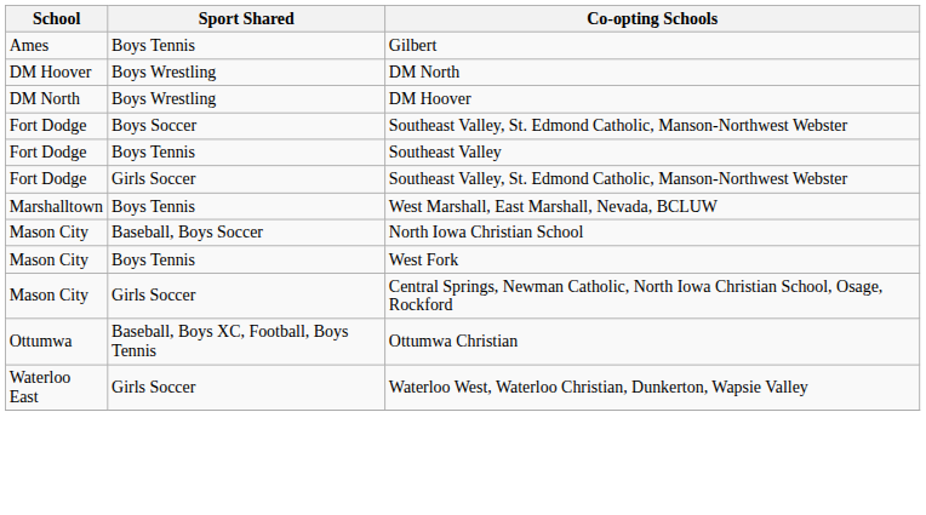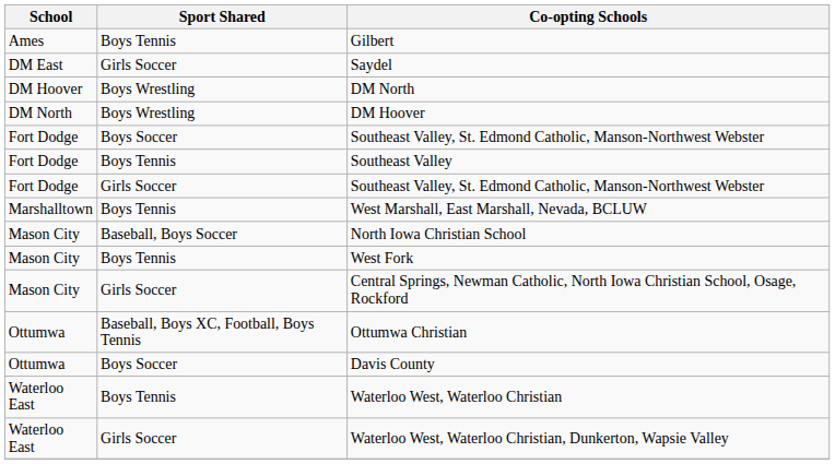 <table class="wikitable sortable">
 <tr>
 <th>School</th>
 <th>Sport Shared</th>
 <th>Co-opting Schools</th>
 </tr>
 <tr>
 <td>Ames</td>
 <td>Boys Tennis</td>
 <td>Gilbert</td>
+</tr>
+<tr>
+<td>DM East</td>
+<td>Girls Soccer</td>
+<td>Saydel</td>
 </tr>
 <tr>
 <td>DM Hoover</td>
 <td>Boys Wrestling</td>
 <td>DM North</td>
 </tr>
 <tr>
 <td>DM North</td>
 <td>Boys Wrestling</td>
 <td>DM Hoover</td>
 </tr>
 <tr>
 <td>Fort Dodge</td>
 <td>Boys Soccer</td>
 <td>Southeast Valley, St. Edmond Catholic, Manson-Northwest Webster</td>
 </tr>
 <tr>
 <td>Fort Dodge</td>
 <td>Boys Tennis</td>
 <td>Southeast Valley</td>
 </tr>
 <tr>
 <td>Fort Dodge</td>
 <td>Girls Soccer</td>
 <td>Southeast Valley, St. Edmond Catholic, Manson-Northwest Webster</td>
 </tr>
 <tr>
 <td>Marshalltown</td>
 <td>Boys Tennis</td>
 <td>West Marshall, East Marshall, Nevada, BCLUW</td>
 </tr>
 <tr>
 <td>Mason City</td>
 <td>Baseball, Boys Soccer</td>
 <td>North Iowa Christian School</td>
 </tr>
 <tr>
 <td>Mason City</td>
 <td>Boys Tennis</td>
 <td>West Fork</td>
 </tr>
 <tr>
 <td>Mason City</td>
 <td>Girls Soccer</td>
 <td>Central Springs, Newman Catholic, North Iowa Christian School, Osage, Rockford</td>
 </tr>
 <tr>
 <td>Ottumwa</td>
 <td>Baseball, Boys XC, Football, Boys Tennis</td>
 <td>Ottumwa Christian</td>
 </tr>
 <tr>
+<td>Ottumwa</td>
+<td>Boys Soccer</td>
+<td>Davis County</td>
+</tr>
+<tr>
+<td>Waterloo East</td>
+<td>Boys Tennis</td>
+<td>Waterloo West, Waterloo Christian</td>
+</tr>
+<tr>
 <td>Waterloo East</td>
 <td>Girls Soccer</td>
 <td>Waterloo West, Waterloo Christian, Dunkerton, Wapsie Valley</td>
 </tr>
 <tr>
 </tr>
 </table>
